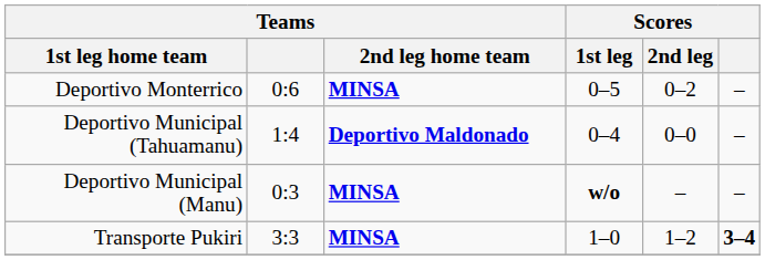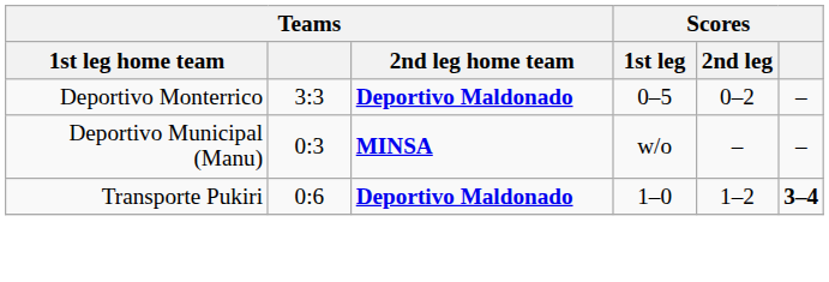 <table class="wikitable" style="text-align: center;">
 <tr>
 <th colspan=3>Teams</th>
 <th colspan=3>Scores</th>
 </tr>
 <tr>
 <th width="175">1st leg home team</th>
 <th width="50"></th>
 <th width="175">2nd leg home team</th>
 <th width="50">1st leg</th>
 <th width="50">2nd leg</th>
 <th></th>
 </tr>
 <tr>
 <td align=right>Deportivo Monterrico</td>
-<td>0:6</td>
-<td align=left><strong><a href='#'>MINSA</a></strong></td>
+<td>3:3</td>
+<td align=left><strong><a href='#'>Deportivo Maldonado</a></strong></td>
 <td>0–5</td>
 <td>0–2</td>
-<td>–</td>
-</tr>
-<tr>
-<td align=right>Deportivo Municipal (Tahuamanu)</td>
-<td>1:4</td>
-<td align=left><strong><a href='#'>Deportivo Maldonado</a></strong></td>
-<td>0–4</td>
-<td>0–0</td>
 <td>–</td>
 </tr>
 <tr>
 <td align=right>Deportivo Municipal (Manu)</td>
 <td>0:3</td>
 <td align=left><strong><a href='#'>MINSA</a></strong></td>
-<td><strong>w/o</strong></td>
+<td>w/o</td>
 <td>–</td>
 <td>–</td>
 </tr>
 <tr>
 <td align=right>Transporte Pukiri</td>
-<td>3:3</td>
-<td align=left><strong><a href='#'>MINSA</a></strong></td>
+<td>0:6</td>
+<td align=left><strong><a href='#'>Deportivo Maldonado</a></strong></td>
 <td>1–0</td>
 <td>1–2</td>
 <td><strong>3–4</strong></td>
 </tr>
 <tr>
 </tr>
 </table>
